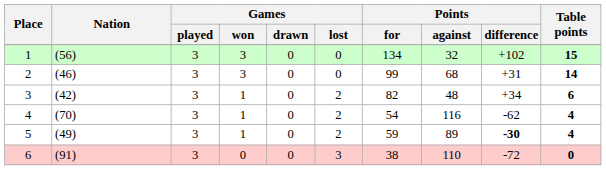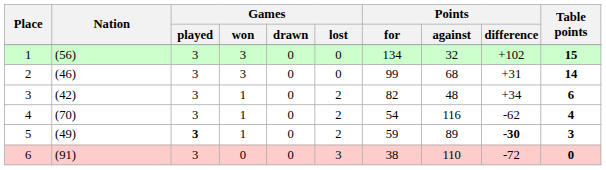 <table class="wikitable">
 <tr>
 <th rowspan="2" width="8%">Place</th>
 <th rowspan="2" width="20%">Nation</th>
 <th colspan="4" width="32%">Games</th>
 <th colspan="3" width="30%">Points</th>
 <th rowspan="2" width="10%">Table<br>points</th>
 </tr>
 <tr>
 <th width="8%">played</th>
 <th width="8%">won</th>
 <th width="8%">drawn</th>
 <th width="8%">lost</th>
 <th width="10%">for</th>
 <th width="10%">against</th>
 <th width="10%">difference</th>
 </tr>
 <tr>
 </tr>
 <tr bgcolor="#ccffcc" align="center">
 <td>1</td>
 <td align="left"> (56)</td>
 <td>3</td>
 <td>3</td>
 <td>0</td>
 <td>0</td>
 <td>134</td>
 <td>32</td>
 <td>+102</td>
 <td><strong>15</strong></td>
 </tr>
 <tr bgcolor="#ffffff" align="center">
 <td>2</td>
 <td align="left"> (46)</td>
 <td>3</td>
 <td>3</td>
 <td>0</td>
 <td>0</td>
 <td>99</td>
 <td>68</td>
 <td>+31</td>
 <td><strong>14</strong></td>
 </tr>
 <tr bgcolor="#ffffff" align="center">
 <td>3</td>
 <td align="left"> (42)</td>
 <td>3</td>
 <td>1</td>
 <td>0</td>
 <td>2</td>
 <td>82</td>
 <td>48</td>
 <td>+34</td>
 <td><strong>6</strong></td>
 </tr>
 <tr bgcolor="#ffffff" align="center">
 <td>4</td>
 <td align="left"> (70)</td>
 <td>3</td>
 <td>1</td>
 <td>0</td>
 <td>2</td>
 <td>54</td>
 <td>116</td>
 <td>-62</td>
 <td><strong>4</strong></td>
 </tr>
 <tr bgcolor="#ffffff" align="center">
 <td>5</td>
 <td align="left"> (49)</td>
-<td>3</td>
+<td><strong>3</strong></td>
 <td>1</td>
 <td>0</td>
 <td>2</td>
 <td>59</td>
 <td>89</td>
 <td><strong>-30</strong></td>
-<td><strong>4</strong></td>
+<td><strong>3</strong></td>
 </tr>
 <tr style="background:#fcc" align="center">
 <td>6</td>
 <td align="left"> (91)</td>
 <td>3</td>
 <td>0</td>
 <td>0</td>
 <td>3</td>
 <td>38</td>
 <td>110</td>
 <td>-72</td>
 <td><strong>0</strong></td>
 </tr>
 </table>
